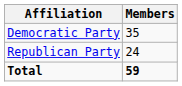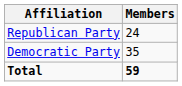 <table class="wikitable">
 <tr>
 <th>Affiliation</th>
 <th>Members</th>
 </tr>
 <tr>
+<td><a href='#'>Republican Party</a></td>
+<td>24</td>
+</tr>
+<tr>
 <td><a href='#'>Democratic Party</a></td>
 <td>35</td>
-</tr>
-<tr>
-<td><a href='#'>Republican Party</a></td>
-<td>24</td>
 </tr>
 <tr>
 <td><strong>Total</strong><br></td>
 <td><strong>59</strong></td>
 </tr>
 </table>
